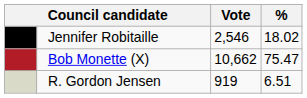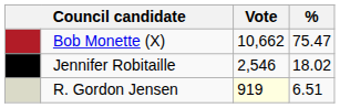 <table class="wikitable">
 <tr>
 <th width="230px" colspan="2">Council candidate</th>
 <th width="50px">Vote</th>
 <th width="30px">%</th>
+</tr>
+<tr>
+<td bgcolor=#B21C27 width="30px"> </td>
+<td>  <a href='#'>Bob Monette</a> (X)</td>
+<td>10,662</td>
+<td>75.47</td>
 </tr>
 <tr>
 <td bgcolor=#000000 width="30px"> </td>
 <td>  Jennifer Robitaille</td>
 <td>2,546</td>
 <td>18.02</td>
 </tr>
 <tr>
-<td bgcolor=#B21C27 width="30px"> </td>
-<td>  <a href='#'>Bob Monette</a> (X)</td>
-<td>10,662</td>
-<td>75.47</td>
-</tr>
-<tr>
 <td bgcolor=#DADAC8 width="30px"> </td>
 <td>  R. Gordon Jensen</td>
-<td>919</td>
+<td style="background: lightyellow;">919</td>
 <td>6.51</td>
 </tr>
 </table>
